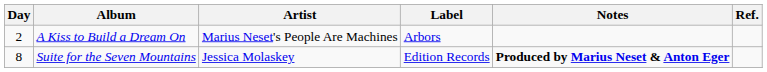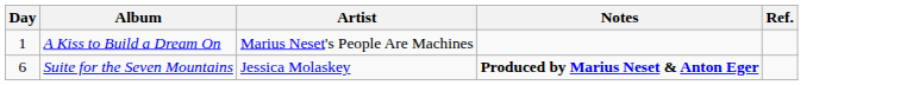 <table class="wikitable">
 <tr>
 <th>Day</th>
 <th>Album</th>
 <th>Artist</th>
-<th>Label</th>
 <th>Notes</th>
 <th>Ref.</th>
 </tr>
 <tr>
-<td style="text-align:center">2</td>
+<td style="text-align:center">1</td>
 <td><em><a href='#'>A Kiss to Build a Dream On</a></em></td>
 <td><a href='#'>Marius Neset</a>'s People Are Machines</td>
-<td><a href='#'>Arbors</a></td>
 <td></td>
 <td style="text-align:center;"></td>
 </tr>
 <tr>
-<td rowspan="1" style="text-align:center;">8</td>
+<td rowspan="1" style="text-align:center;">6</td>
 <td><em><a href='#'>Suite for the Seven Mountains</a></em></td>
 <td><a href='#'>Jessica Molaskey</a></td>
-<td><a href='#'>Edition Records</a></td>
 <td><strong>Produced by <a href='#'>Marius Neset</a> & <a href='#'>Anton Eger</a></strong></td>
 <td style="text-align:center;"></td>
 </tr>
 </table>
